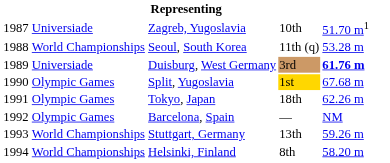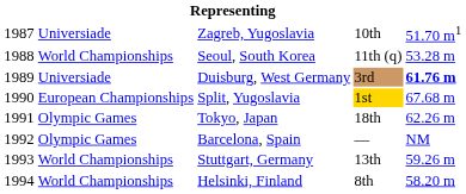 <table>
 <tr>
 <th colspan="5">Representing </th>
 </tr>
 <tr>
 <td>1987</td>
 <td><a href='#'>Universiade</a></td>
 <td><a href='#'>Zagreb, Yugoslavia</a></td>
 <td>10th</td>
 <td><a href='#'>51.70 m</a><sup>1</sup></td>
 </tr>
 <tr>
 <td>1988</td>
 <td><a href='#'>World Championships</a></td>
 <td><a href='#'>Seoul</a>, <a href='#'>South Korea</a></td>
 <td>11th (q)</td>
 <td><a href='#'>53.28 m</a></td>
 </tr>
 <tr>
 <td>1989</td>
 <td><a href='#'>Universiade</a></td>
 <td><a href='#'>Duisburg</a>, <a href='#'>West Germany</a></td>
 <td bgcolor="cc9966">3rd</td>
 <td><strong><a href='#'>61.76 m</a></strong></td>
 </tr>
 <tr>
 <td>1990</td>
-<td><a href='#'>Olympic Games</a></td>
+<td><a href='#'>European Championships</a></td>
 <td><a href='#'>Split</a>, <a href='#'>Yugoslavia</a></td>
 <td bgcolor="gold">1st</td>
 <td><a href='#'>67.68 m</a></td>
 </tr>
 <tr>
 <td>1991</td>
 <td><a href='#'>Olympic Games</a></td>
 <td><a href='#'>Tokyo</a>, <a href='#'>Japan</a></td>
 <td>18th</td>
 <td><a href='#'>62.26 m</a></td>
 </tr>
 <tr>
 <td>1992</td>
 <td><a href='#'>Olympic Games</a></td>
 <td><a href='#'>Barcelona</a>, <a href='#'>Spain</a></td>
 <td>—</td>
 <td><a href='#'>NM</a></td>
 </tr>
 <tr>
 <td>1993</td>
 <td><a href='#'>World Championships</a></td>
 <td><a href='#'>Stuttgart, Germany</a></td>
 <td>13th</td>
 <td><a href='#'>59.26 m</a></td>
 </tr>
 <tr>
 <td>1994</td>
 <td><a href='#'>World Championships</a></td>
 <td><a href='#'>Helsinki, Finland</a></td>
 <td>8th</td>
 <td><a href='#'>58.20 m</a></td>
 </tr>
 </table>
